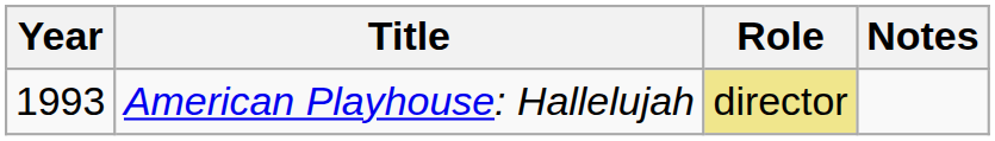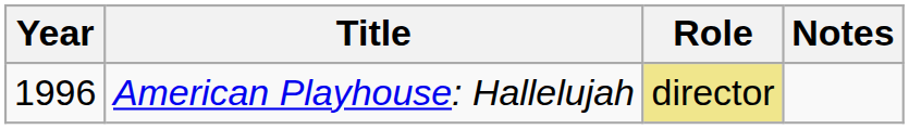 <table class="wikitable">
 <tr>
 <th>Year</th>
 <th>Title</th>
 <th>Role</th>
 <th>Notes</th>
 </tr>
 <tr>
-<td>1993</td>
+<td>1996</td>
 <td><em><a href='#'>American Playhouse</a>: Hallelujah</em></td>
 <td style="background: khaki;">director</td>
 <td></td>
 </tr>
 </table>
